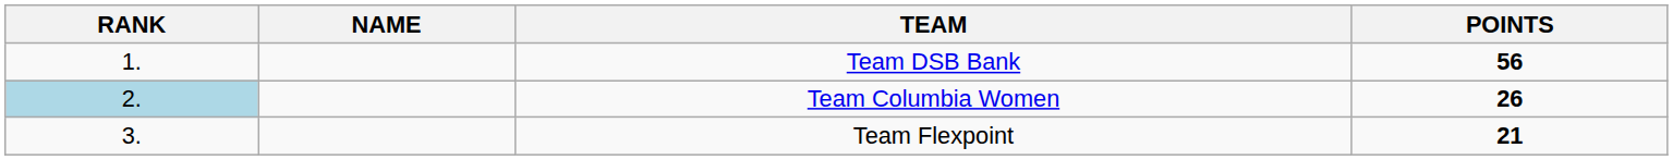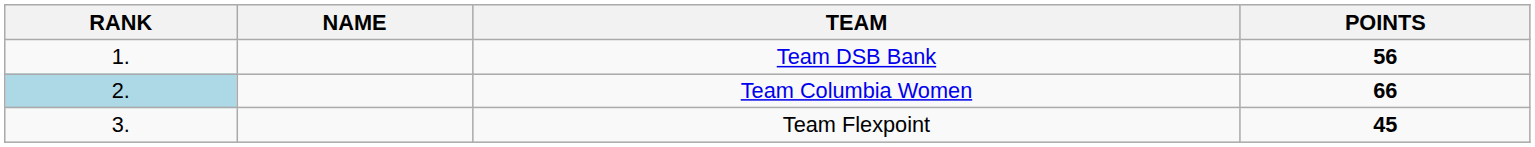 <table class=wikitable style="font-size:90%" width="80%">
 <tr>
 <th>RANK</th>
 <th>NAME</th>
 <th>TEAM</th>
 <th>POINTS</th>
 </tr>
 <tr>
 <td align="center">1.</td>
 <td></td>
 <td align="center"><a href='#'>Team DSB Bank</a></td>
 <td align="center"><strong>56</strong></td>
 </tr>
 <tr>
 <td align="center" style="background: lightblue;">2.</td>
 <td></td>
 <td align="center"><a href='#'>Team Columbia Women</a></td>
-<td align="center"><strong>26</strong></td>
+<td align="center"><strong>66</strong></td>
 </tr>
 <tr>
 <td align="center">3.</td>
 <td></td>
 <td align="center">Team Flexpoint</td>
-<td align="center"><strong>21</strong></td>
+<td align="center"><strong>45</strong></td>
 </tr>
 </table>
